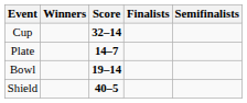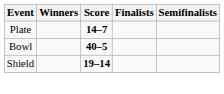 <table class="wikitable" style="text-align: center">
 <tr>
 <th>Event</th>
 <th>Winners</th>
 <th>Score</th>
 <th>Finalists</th>
 <th>Semifinalists</th>
-</tr>
-<tr>
-<td>Cup</td>
-<td align=left><strong></strong></td>
-<td><strong>32–14</strong></td>
-<td align=left></td>
-<td align=left><br></td>
 </tr>
 <tr>
 <td>Plate</td>
 <td align=left><strong></strong></td>
 <td><strong>14–7</strong></td>
 <td align=left></td>
 <td align=left><br></td>
 </tr>
 <tr>
 <td>Bowl</td>
 <td align=left><strong></strong></td>
-<td><strong>19–14</strong></td>
+<td><strong>40–5</strong></td>
 <td align=left></td>
 <td align=left><br></td>
 </tr>
 <tr>
 <td>Shield</td>
 <td align=left><strong></strong></td>
-<td><strong>40–5</strong></td>
+<td><strong>19–14</strong></td>
 <td align=left></td>
 <td align=left><br></td>
 </tr>
 </table>
